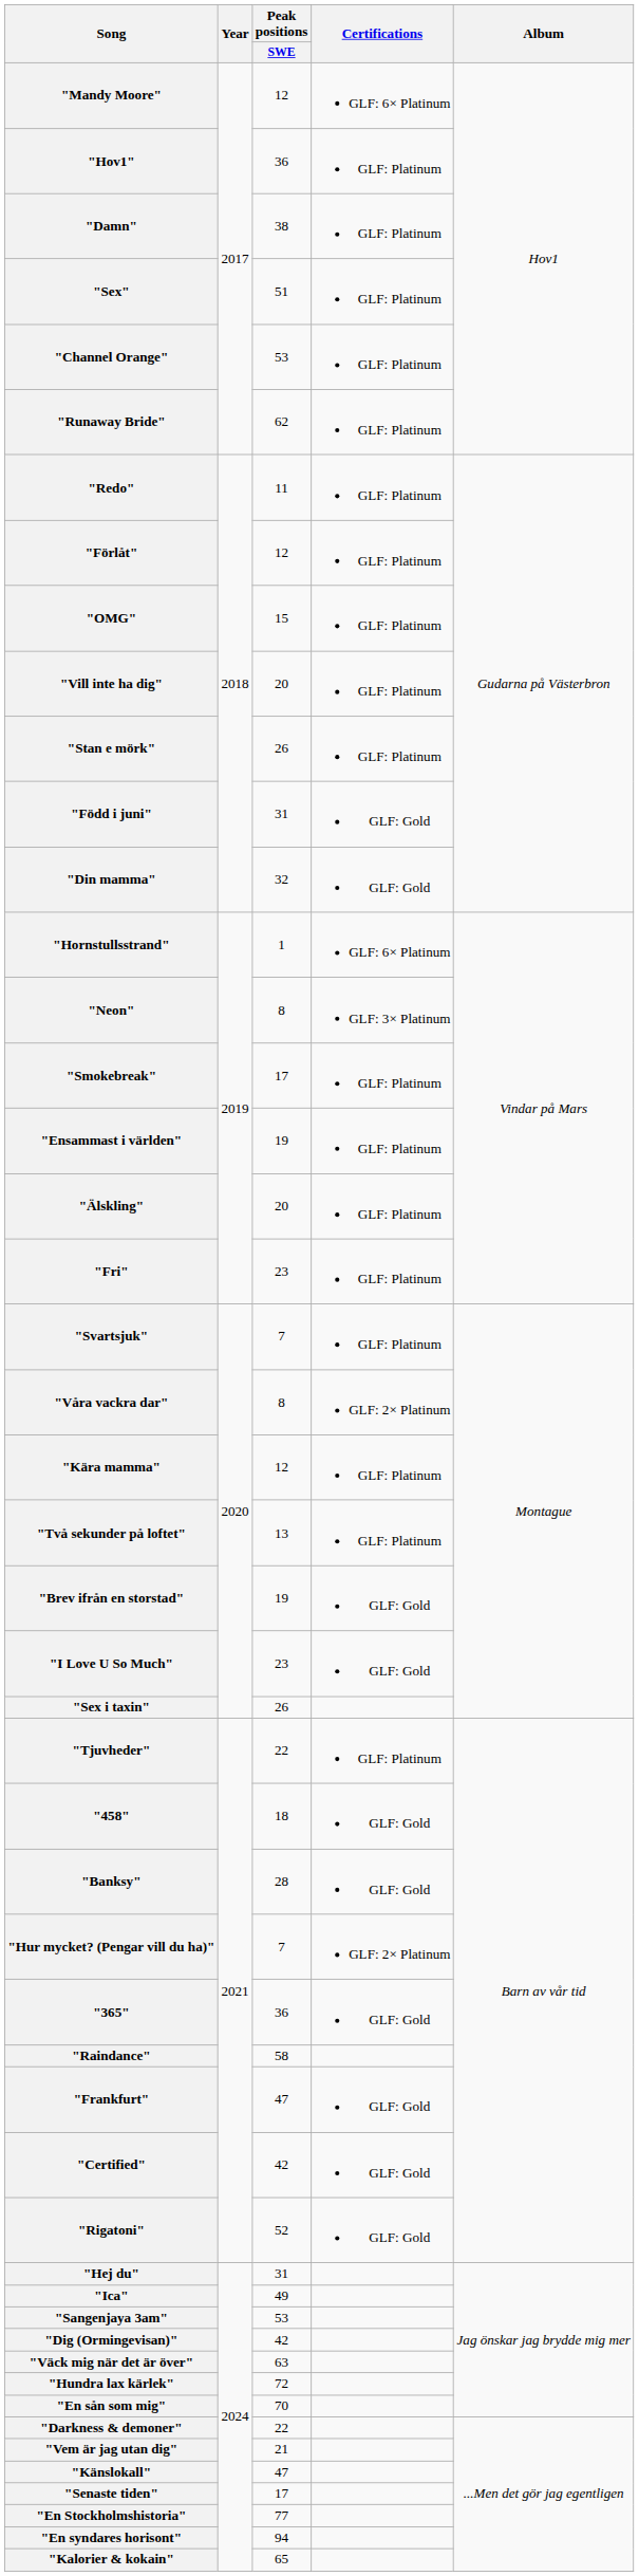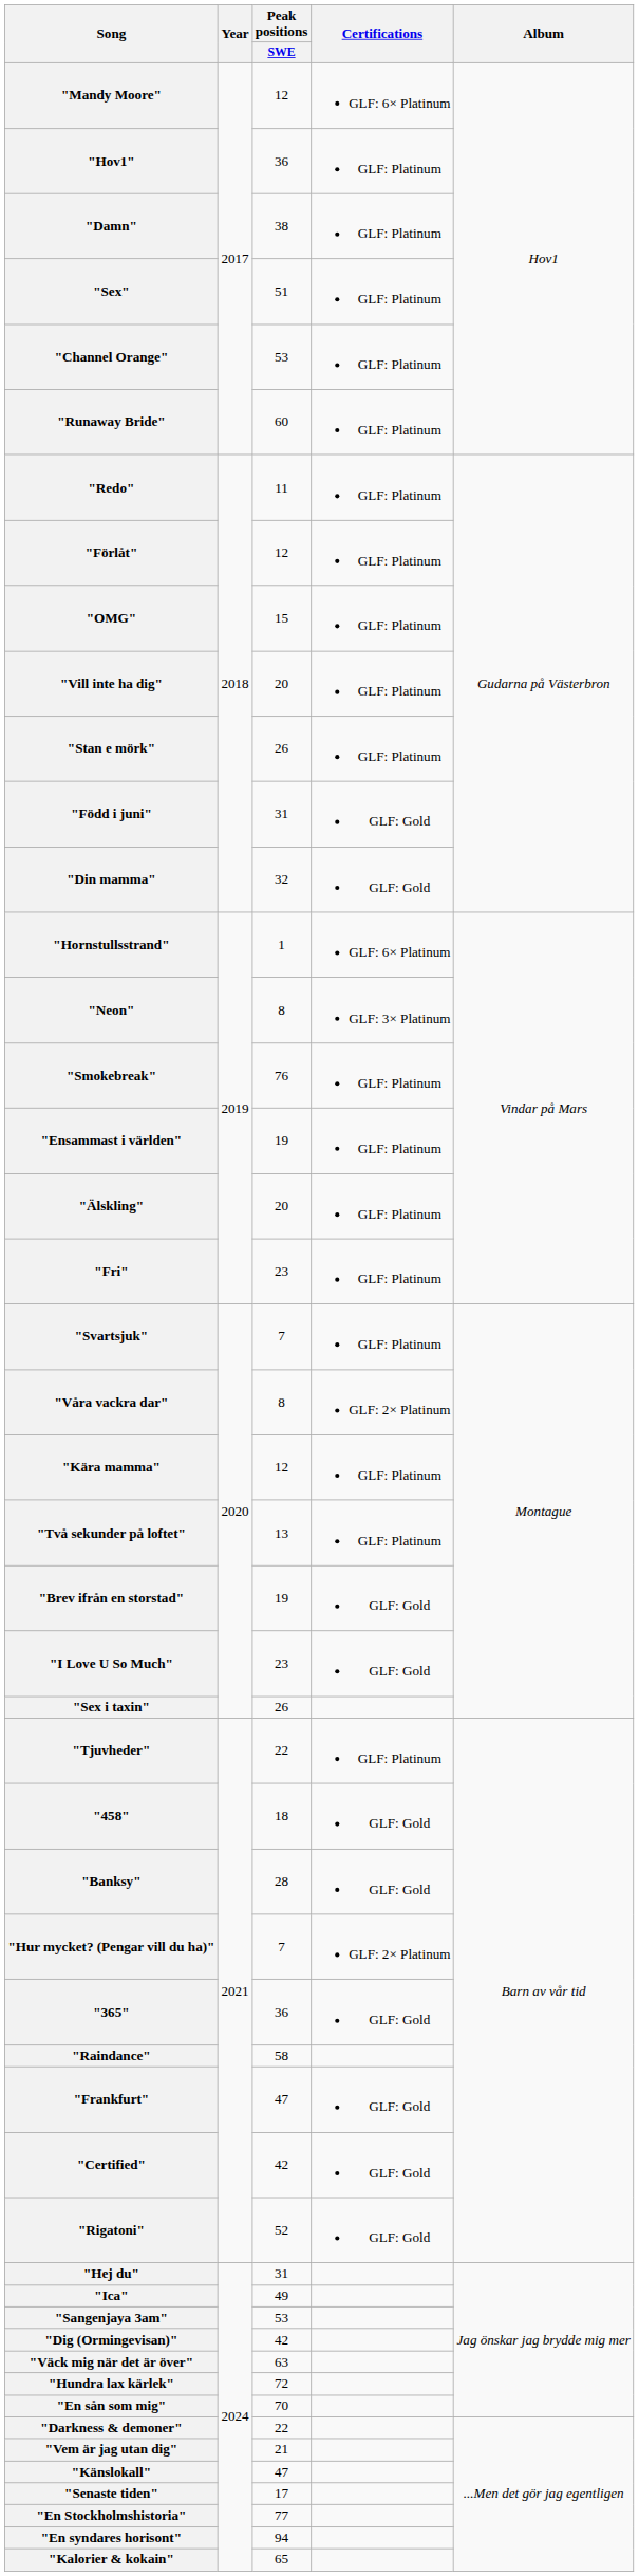 <table class="wikitable plainrowheaders" style="text-align:center">
 <tr>
 <th scope="col" rowspan="2">Song</th>
 <th scope="col" rowspan="2">Year</th>
 <th scope="col" colspan="1">Peak positions</th>
 <th scope="col" rowspan="2"><a href='#'>Certifications</a><br></th>
 <th scope="col" rowspan="2">Album</th>
 </tr>
 <tr>
 <th scope="col" style="width:3em;font-size:90%;"><a href='#'>SWE</a><br></th>
 </tr>
 <tr>
 <th scope="row">"Mandy Moore"</th>
 <td rowspan=6>2017</td>
 <td>12</td>
 <td><br><ul><li>GLF: 6× Platinum</li></ul></td>
 <td rowspan=6><em>Hov1</em></td>
 </tr>
 <tr>
 <th scope="row">"Hov1"</th>
 <td>36</td>
 <td><br><ul><li>GLF: Platinum</li></ul></td>
 </tr>
 <tr>
 <th scope="row">"Damn"</th>
 <td>38</td>
 <td><br><ul><li>GLF: Platinum</li></ul></td>
 </tr>
 <tr>
 <th scope="row">"Sex"</th>
 <td>51</td>
 <td><br><ul><li>GLF: Platinum</li></ul></td>
 </tr>
 <tr>
 <th scope="row">"Channel Orange"</th>
 <td>53</td>
 <td><br><ul><li>GLF: Platinum</li></ul></td>
 </tr>
 <tr>
 <th scope="row">"Runaway Bride"</th>
-<td>62</td>
+<td>60</td>
 <td><br><ul><li>GLF: Platinum</li></ul></td>
 </tr>
 <tr>
 <th scope="row">"Redo"</th>
 <td rowspan=7>2018</td>
 <td>11</td>
 <td><br><ul><li>GLF: Platinum</li></ul></td>
 <td rowspan=7><em>Gudarna på Västerbron</em></td>
 </tr>
 <tr>
 <th scope="row">"Förlåt"</th>
 <td>12</td>
 <td><br><ul><li>GLF: Platinum</li></ul></td>
 </tr>
 <tr>
 <th scope="row">"OMG"</th>
 <td>15</td>
 <td><br><ul><li>GLF: Platinum</li></ul></td>
 </tr>
 <tr>
 <th scope="row">"Vill inte ha dig"</th>
 <td>20</td>
 <td><br><ul><li>GLF: Platinum</li></ul></td>
 </tr>
 <tr>
 <th scope="row">"Stan e mörk"</th>
 <td>26</td>
 <td><br><ul><li>GLF: Platinum</li></ul></td>
 </tr>
 <tr>
 <th scope="row">"Född i juni"</th>
 <td>31</td>
 <td><br><ul><li>GLF: Gold</li></ul></td>
 </tr>
 <tr>
 <th scope="row">"Din mamma"</th>
 <td>32</td>
 <td><br><ul><li>GLF: Gold</li></ul></td>
 </tr>
 <tr>
 <th scope="row">"Hornstullsstrand"<br></th>
 <td rowspan=6>2019</td>
 <td>1</td>
 <td><br><ul><li>GLF: 6× Platinum</li></ul></td>
 <td rowspan=6><em>Vindar på Mars</em></td>
 </tr>
 <tr>
 <th scope="row">"Neon"</th>
 <td>8</td>
 <td><br><ul><li>GLF: 3× Platinum</li></ul></td>
 </tr>
 <tr>
 <th scope="row">"Smokebreak"</th>
-<td>17</td>
+<td>76</td>
 <td><br><ul><li>GLF: Platinum</li></ul></td>
 </tr>
 <tr>
 <th scope="row">"Ensammast i världen"</th>
 <td>19</td>
 <td><br><ul><li>GLF: Platinum</li></ul></td>
 </tr>
 <tr>
 <th scope="row">"Älskling"</th>
 <td>20</td>
 <td><br><ul><li>GLF: Platinum</li></ul></td>
 </tr>
 <tr>
 <th scope="row">"Fri"</th>
 <td>23</td>
 <td><br><ul><li>GLF: Platinum</li></ul></td>
 </tr>
 <tr>
 <th scope="row">"Svartsjuk"</th>
 <td rowspan=7>2020</td>
 <td>7</td>
 <td><br><ul><li>GLF: Platinum</li></ul></td>
 <td rowspan=7><em>Montague</em></td>
 </tr>
 <tr>
 <th scope="row">"Våra vackra dar"</th>
 <td>8</td>
 <td><br><ul><li>GLF: 2× Platinum</li></ul></td>
 </tr>
 <tr>
 <th scope="row">"Kära mamma"</th>
 <td>12</td>
 <td><br><ul><li>GLF: Platinum</li></ul></td>
 </tr>
 <tr>
 <th scope="row">"Två sekunder på loftet"</th>
 <td>13</td>
 <td><br><ul><li>GLF: Platinum</li></ul></td>
 </tr>
 <tr>
 <th scope="row">"Brev ifrån en storstad"</th>
 <td>19</td>
 <td><br><ul><li>GLF: Gold</li></ul></td>
 </tr>
 <tr>
 <th scope="row">"I Love U So Much"</th>
 <td>23</td>
 <td><br><ul><li>GLF: Gold</li></ul></td>
 </tr>
 <tr>
 <th scope="row">"Sex i taxin"</th>
 <td>26</td>
 <td></td>
 </tr>
 <tr>
 <th scope="row">"Tjuvheder"</th>
 <td rowspan=9>2021</td>
 <td>22</td>
 <td><br><ul><li>GLF: Platinum</li></ul></td>
 <td rowspan=9><em>Barn av vår tid</em></td>
 </tr>
 <tr>
 <th scope="row">"458"</th>
 <td>18</td>
 <td><br><ul><li>GLF: Gold</li></ul></td>
 </tr>
 <tr>
 <th scope="row">"Banksy"</th>
 <td>28</td>
 <td><br><ul><li>GLF: Gold</li></ul></td>
 </tr>
 <tr>
 <th scope="row">"Hur mycket? (Pengar vill du ha)"<br></th>
 <td>7</td>
 <td><br><ul><li>GLF: 2× Platinum</li></ul></td>
 </tr>
 <tr>
 <th scope="row">"365"</th>
 <td>36</td>
 <td><br><ul><li>GLF: Gold</li></ul></td>
 </tr>
 <tr>
 <th scope="row">"Raindance"</th>
 <td>58</td>
 <td></td>
 </tr>
 <tr>
 <th scope="row">"Frankfurt"</th>
 <td>47</td>
 <td><br><ul><li>GLF: Gold</li></ul></td>
 </tr>
 <tr>
 <th scope="row">"Certified"</th>
 <td>42</td>
 <td><br><ul><li>GLF: Gold</li></ul></td>
 </tr>
 <tr>
 <th scope="row">"Rigatoni"</th>
 <td>52</td>
 <td><br><ul><li>GLF: Gold</li></ul></td>
 </tr>
 <tr>
 <th scope="row">"Hej du"</th>
 <td rowspan=14>2024</td>
 <td>31</td>
 <td></td>
 <td rowspan=7><em>Jag önskar jag brydde mig mer</em></td>
 </tr>
 <tr>
 <th scope="row">"Ica"</th>
 <td>49</td>
 <td></td>
 </tr>
 <tr>
 <th scope="row">"Sangenjaya 3am"</th>
 <td>53</td>
 <td></td>
 </tr>
 <tr>
 <th scope="row">"Dig (Ormingevisan)"</th>
 <td>42</td>
 <td></td>
 </tr>
 <tr>
 <th scope="row">"Väck mig när det är över"</th>
 <td>63</td>
 <td></td>
 </tr>
 <tr>
 <th scope="row">"Hundra lax kärlek"</th>
 <td>72</td>
 <td></td>
 </tr>
 <tr>
 <th scope="row">"En sån som mig"</th>
 <td>70</td>
 <td></td>
 </tr>
 <tr>
 <th scope="row">"Darkness & demoner"</th>
 <td>22</td>
 <td></td>
 <td rowspan=7><em>...Men det gör jag egentligen</em></td>
 </tr>
 <tr>
 <th scope="row">"Vem är jag utan dig"</th>
 <td>21</td>
 <td></td>
 </tr>
 <tr>
 <th scope="row">"Känslokall"</th>
 <td>47</td>
 <td></td>
 </tr>
 <tr>
 <th scope="row">"Senaste tiden"</th>
 <td>17</td>
 <td></td>
 </tr>
 <tr>
 <th scope="row">"En Stockholmshistoria"</th>
 <td>77</td>
 <td></td>
 </tr>
 <tr>
 <th scope="row">"En syndares horisont"</th>
 <td>94</td>
 <td></td>
 </tr>
 <tr>
 <th scope="row">"Kalorier & kokain"</th>
 <td>65</td>
 <td></td>
 </tr>
 </table>
